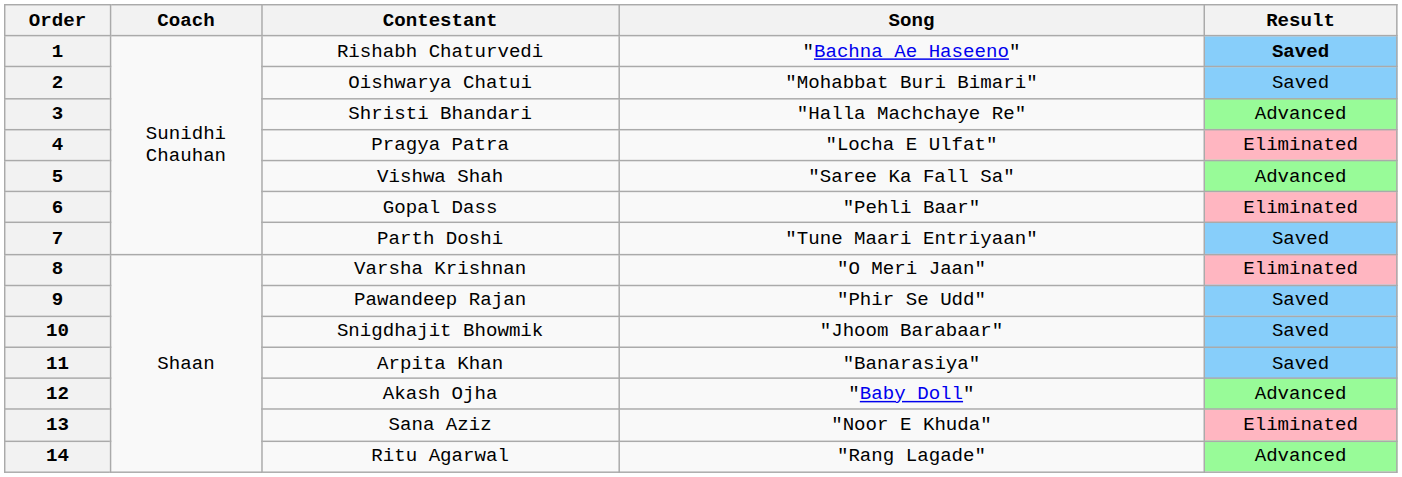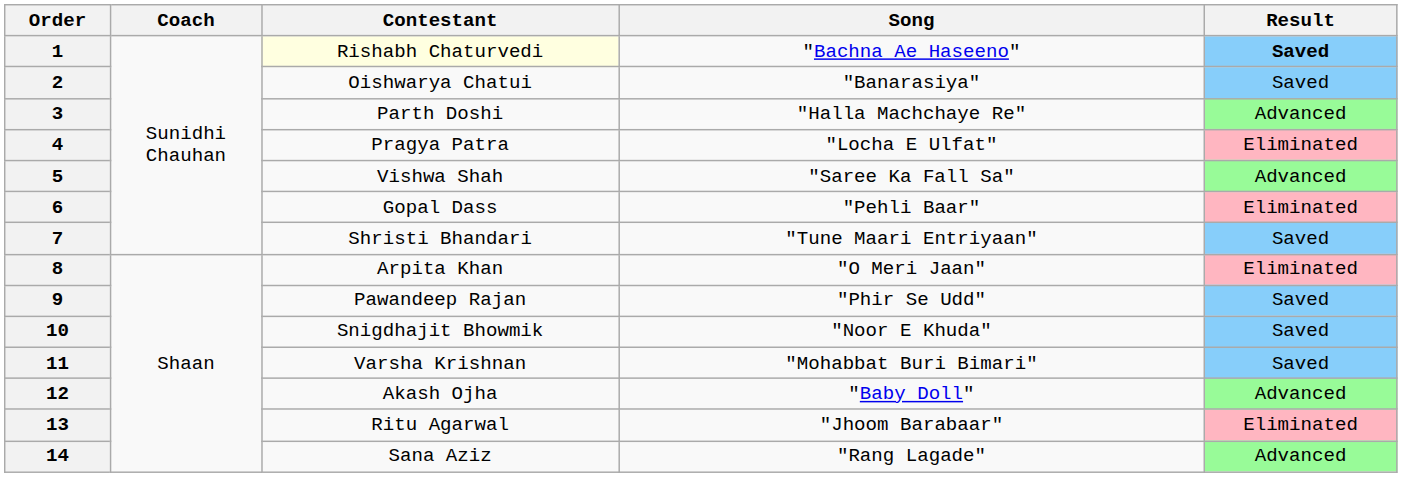 <table class="wikitable" style="width:75%; text-align:center;">
 <tr>
 <th width="040">Order</th>
 <th width="060">Coach</th>
 <th width="150">Contestant</th>
 <th width="250">Song</th>
 <th width="070">Result</th>
 </tr>
 <tr>
 <th>1</th>
 <td rowspan=7>Sunidhi Chauhan</td>
-<td>Rishabh Chaturvedi</td>
+<td style="background: lightyellow;">Rishabh Chaturvedi</td>
 <td>"<a href='#'>Bachna Ae Haseeno</a>"</td>
 <td bgcolor="87CEFA"><strong>Saved</strong></td>
 </tr>
 <tr>
 <th>2</th>
 <td>Oishwarya Chatui</td>
-<td>"Mohabbat Buri Bimari"</td>
+<td>"Banarasiya"</td>
 <td bgcolor="87CEFA">Saved</td>
 </tr>
 <tr>
 <th>3</th>
-<td>Shristi Bhandari</td>
+<td>Parth Doshi</td>
 <td>"Halla Machchaye Re"</td>
 <td bgcolor="98FB98">Advanced</td>
 </tr>
 <tr>
 <th>4</th>
 <td>Pragya Patra</td>
 <td>"Locha E Ulfat"</td>
 <td bgcolor="FFB6C1">Eliminated</td>
 </tr>
 <tr>
 <th>5</th>
 <td>Vishwa Shah</td>
 <td>"Saree Ka Fall Sa"</td>
 <td bgcolor="98FB98">Advanced</td>
 </tr>
 <tr>
 <th>6</th>
 <td>Gopal Dass</td>
 <td>"Pehli Baar"</td>
 <td bgcolor="FFB6C1">Eliminated</td>
 </tr>
 <tr>
 <th>7</th>
-<td>Parth Doshi</td>
+<td>Shristi Bhandari</td>
 <td>"Tune Maari Entriyaan"</td>
 <td bgcolor="87CEFA">Saved</td>
 </tr>
 <tr>
 <th>8</th>
 <td rowspan=7>Shaan</td>
-<td>Varsha Krishnan</td>
+<td>Arpita Khan</td>
 <td>"O Meri Jaan"</td>
 <td bgcolor="FFB6C1">Eliminated</td>
 </tr>
 <tr>
 <th>9</th>
 <td>Pawandeep Rajan</td>
 <td>"Phir Se Udd"</td>
 <td bgcolor="87CEFA">Saved</td>
 </tr>
 <tr>
 <th>10</th>
 <td>Snigdhajit Bhowmik</td>
-<td>"Jhoom Barabaar"</td>
+<td>"Noor E Khuda"</td>
 <td bgcolor="87CEFA">Saved</td>
 </tr>
 <tr>
 <th>11</th>
-<td>Arpita Khan</td>
-<td>"Banarasiya"</td>
+<td>Varsha Krishnan</td>
+<td>"Mohabbat Buri Bimari"</td>
 <td bgcolor="87CEFA">Saved</td>
 </tr>
 <tr>
 <th>12</th>
 <td>Akash Ojha</td>
 <td>"<a href='#'>Baby Doll</a>"</td>
 <td bgcolor="98FB98">Advanced</td>
 </tr>
 <tr>
 <th>13</th>
-<td>Sana Aziz</td>
-<td>"Noor E Khuda"</td>
+<td>Ritu Agarwal</td>
+<td>"Jhoom Barabaar"</td>
 <td bgcolor="FFB6C1">Eliminated</td>
 </tr>
 <tr>
 <th>14</th>
-<td>Ritu Agarwal</td>
+<td>Sana Aziz</td>
 <td>"Rang Lagade"</td>
 <td bgcolor="98FB98">Advanced</td>
 </tr>
 </table>
